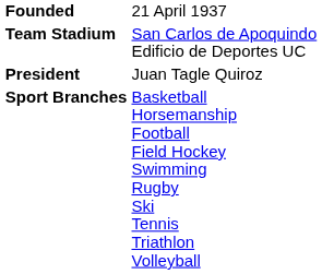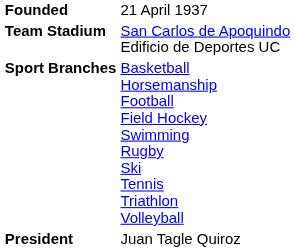 <table style="float:right; font-size:90%; margin:0 0 0.5em 1em;" class="toccolours">
 <tr>
 </tr>
 <tr style="vertical-align:top;">
 <td><strong>Founded</strong></td>
 <td>21 April 1937</td>
 </tr>
 <tr style="vertical-align:top;">
 <td><strong>Team Stadium</strong></td>
 <td><a href='#'>San Carlos de Apoquindo</a><br>Edificio de Deportes UC</td>
 </tr>
 <tr style="vertical-align:top;">
+<td><strong>Sport Branches</strong></td>
+<td><a href='#'>Basketball</a><br><a href='#'>Horsemanship</a><br><a href='#'>Football</a><br><a href='#'>Field Hockey</a><br><a href='#'>Swimming</a><br><a href='#'>Rugby</a><br><a href='#'>Ski</a><br><a href='#'>Tennis</a><br><a href='#'>Triathlon</a><br><a href='#'>Volleyball</a></td>
+</tr>
+<tr style="vertical-align:top;">
 <td><strong>President</strong></td>
 <td>Juan Tagle Quiroz</td>
 </tr>
-<tr style="vertical-align:top;">
-<td><strong>Sport Branches</strong></td>
-<td><a href='#'>Basketball</a><br><a href='#'>Horsemanship</a><br><a href='#'>Football</a><br><a href='#'>Field Hockey</a><br><a href='#'>Swimming</a><br><a href='#'>Rugby</a><br><a href='#'>Ski</a><br><a href='#'>Tennis</a><br><a href='#'>Triathlon</a><br><a href='#'>Volleyball</a></td>
-</tr>
 </table>
